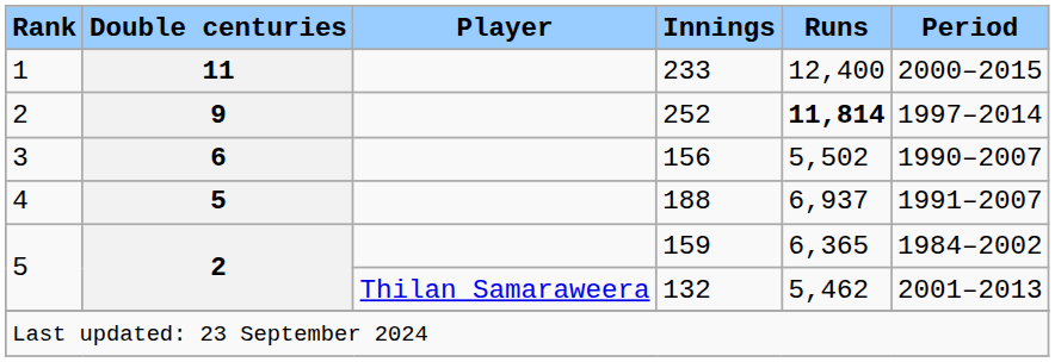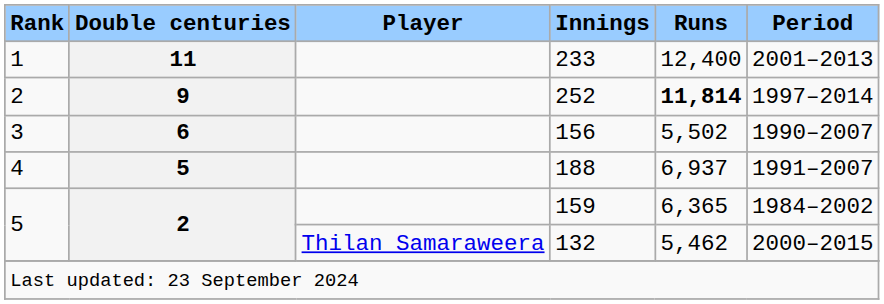 <table class="wikitable plainrowheaders sortable">
 <tr>
 <th scope=col style="background:#9cf;">Rank</th>
 <th scope=col style="background:#9cf;">Double centuries</th>
 <th scope=col style="background:#9cf;">Player</th>
 <th scope=col style="background:#9cf;">Innings</th>
 <th scope=col style="background:#9cf;">Runs</th>
 <th scope=col style="background:#9cf;">Period</th>
 </tr>
 <tr>
 <td>1</td>
 <th>11</th>
 <td></td>
 <td>233</td>
 <td>12,400</td>
-<td>2000–2015</td>
+<td>2001–2013</td>
 </tr>
 <tr>
 <td>2</td>
 <th>9</th>
 <td></td>
 <td>252</td>
 <td><strong>11,814</strong></td>
 <td>1997–2014</td>
 </tr>
 <tr>
 <td>3</td>
 <th>6</th>
 <td></td>
 <td>156</td>
 <td>5,502</td>
 <td>1990–2007</td>
 </tr>
 <tr>
 <td>4</td>
 <th>5</th>
 <td></td>
 <td>188</td>
 <td>6,937</td>
 <td>1991–2007</td>
 </tr>
 <tr>
 <td rowspan="2">5</td>
 <th rowspan="2">2</th>
 <td></td>
 <td>159</td>
 <td>6,365</td>
 <td>1984–2002</td>
 </tr>
 <tr>
 <td><a href='#'>Thilan Samaraweera</a></td>
 <td>132</td>
 <td>5,462</td>
-<td>2001–2013</td>
+<td>2000–2015</td>
 </tr>
 <tr>
 </tr>
 <tr class=sortbottom>
 <td colspan=6><small>Last updated: 23 September 2024</small></td>
 </tr>
 </table>
